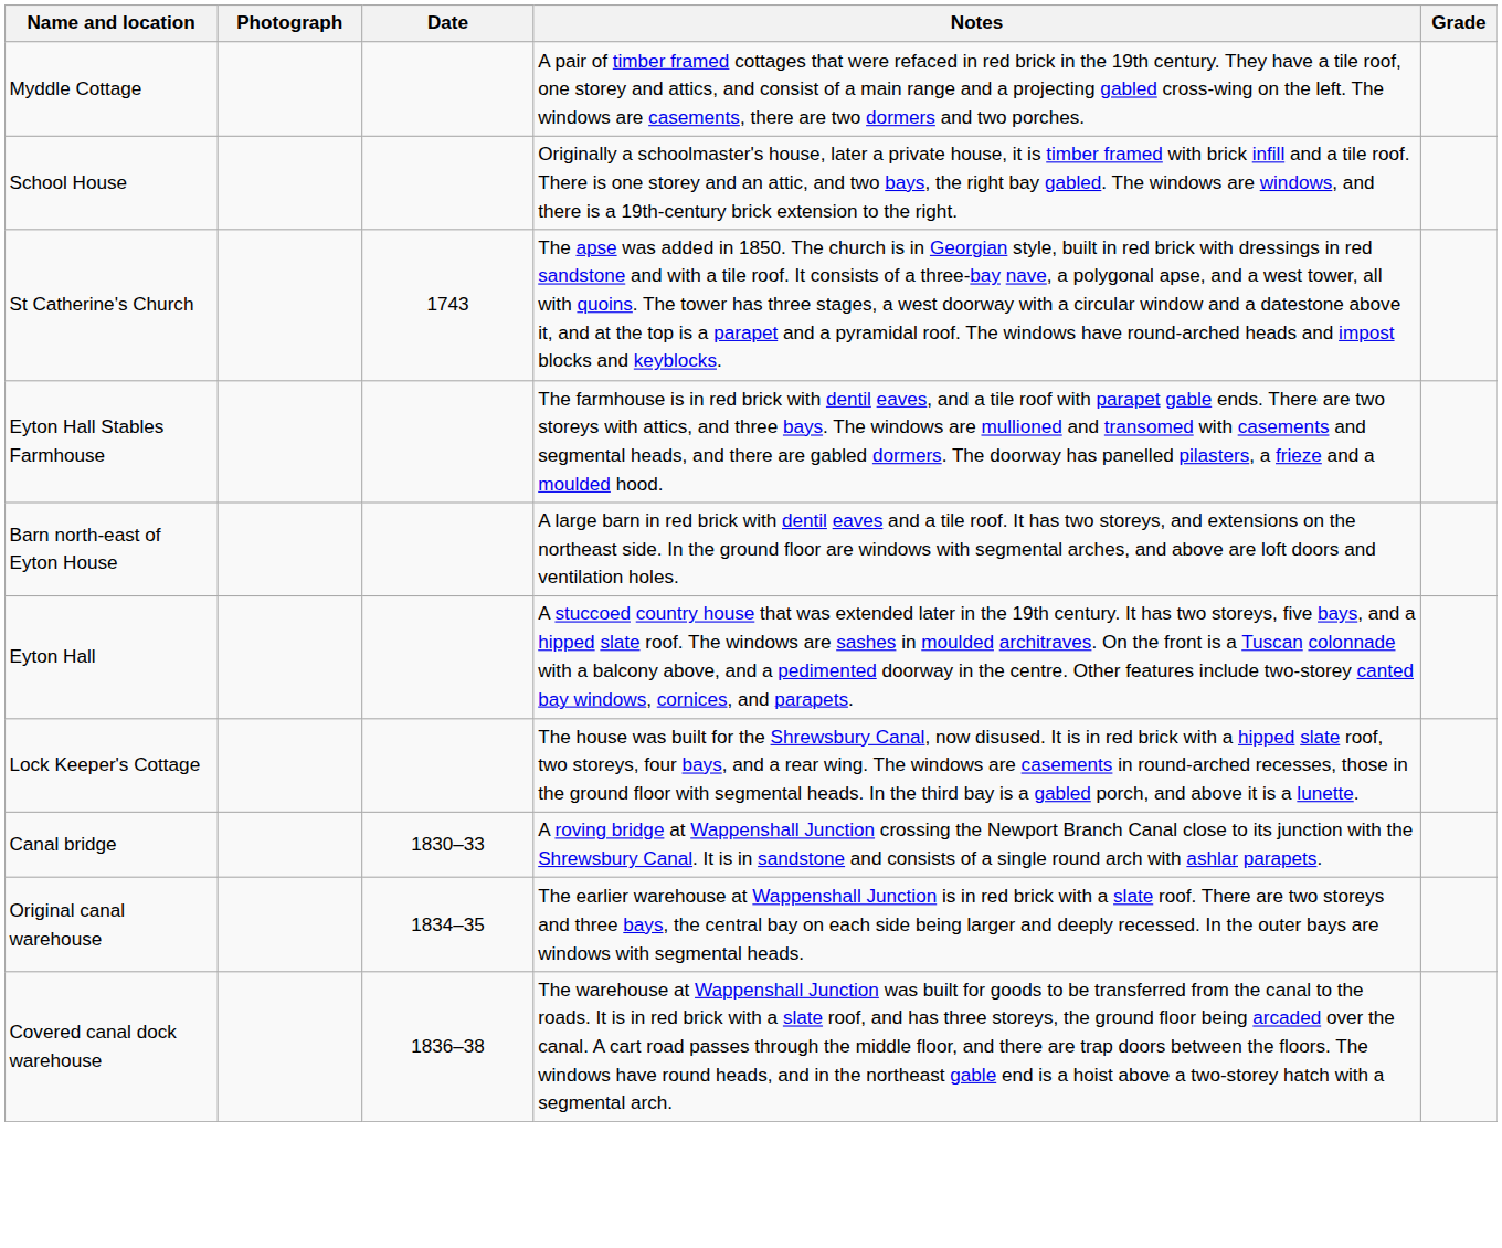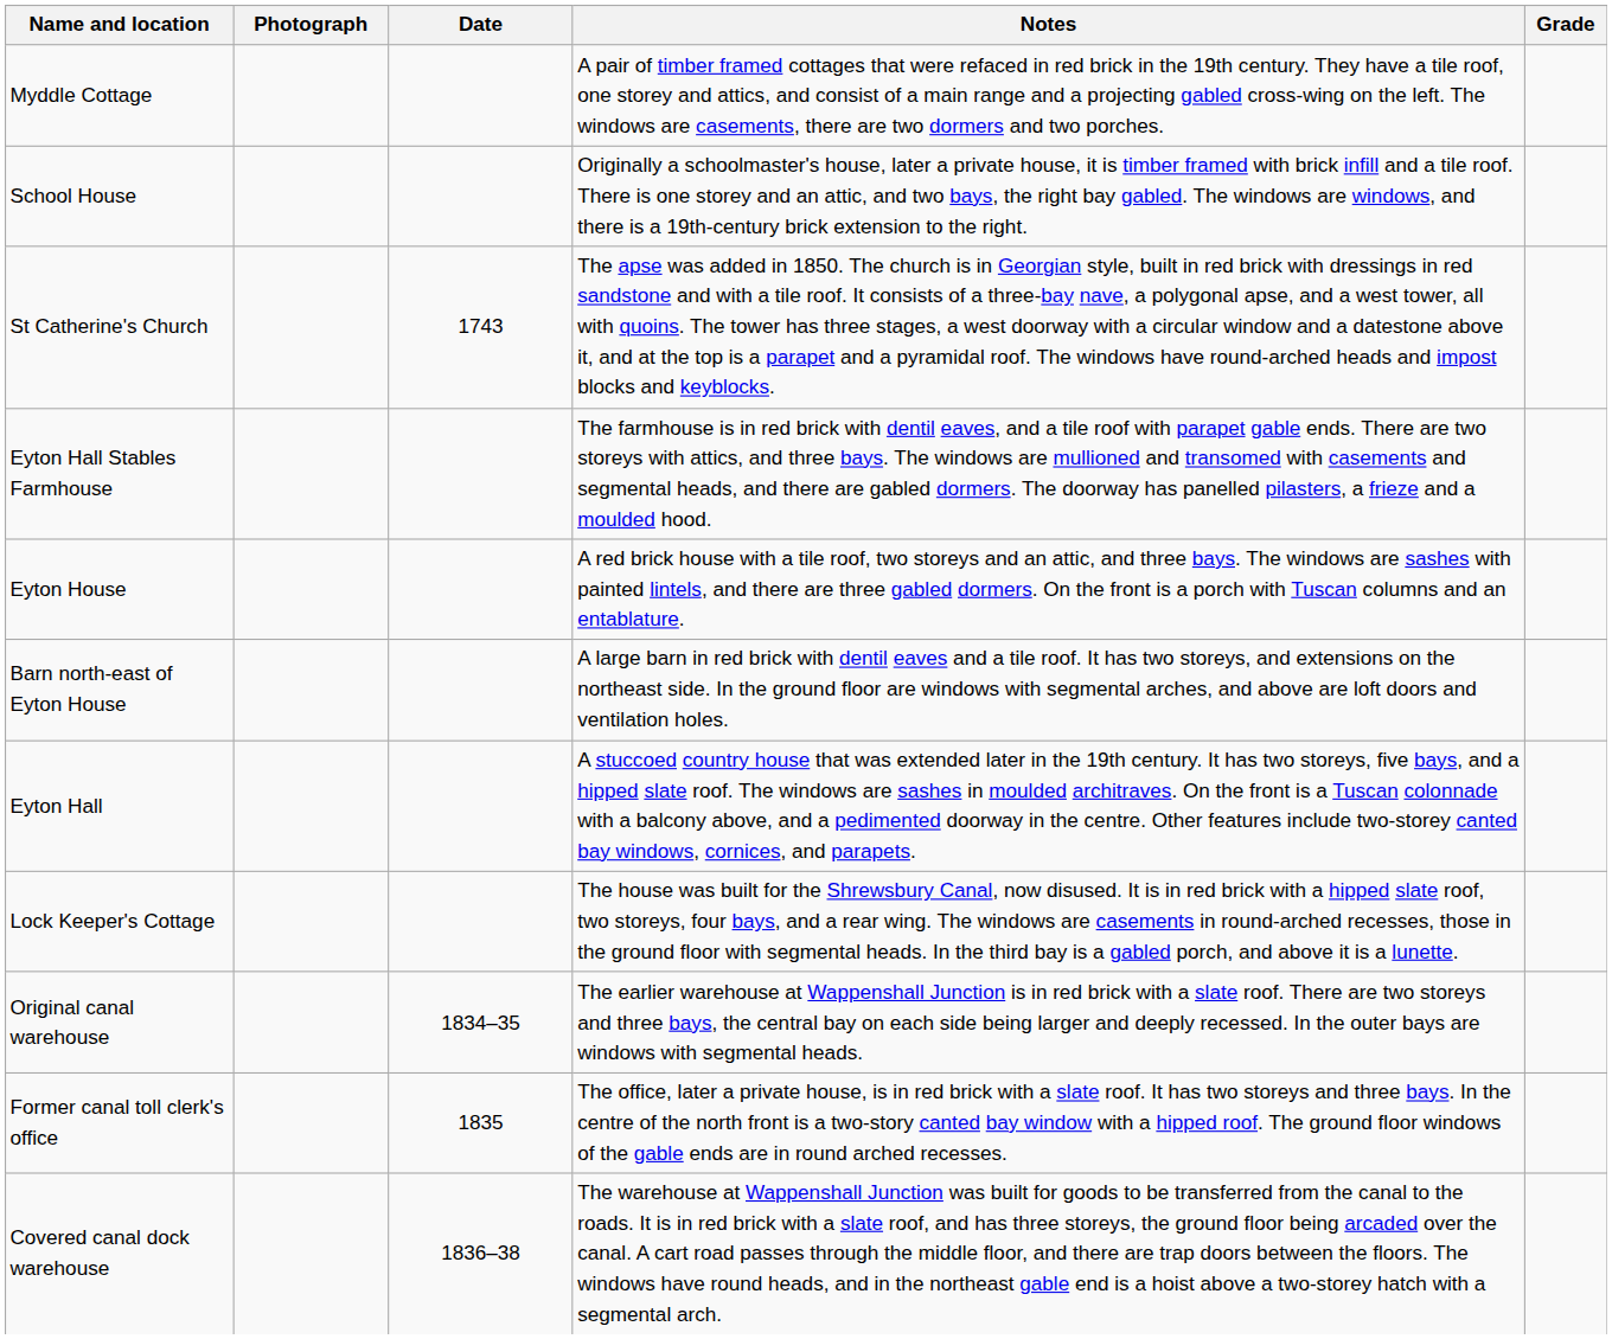 <table class="wikitable sortable plainrowheaders" style="width:100%; border:0; text-align:left; line-height:150%;">
 <tr>
 <th scope="col"  style="width:150px">Name and location</th>
 <th scope="col"  style="width:100px" class="unsortable">Photograph</th>
 <th scope="col"  style="width:120px">Date</th>
 <th scope="col"  style="width:650px" class="unsortable">Notes</th>
 <th scope="col"  style="width:50px">Grade</th>
 </tr>
 <tr>
 <td>Myddle Cottage<br><small></small></td>
 <td></td>
 <td align="center"></td>
 <td>A pair of <a href='#'>timber framed</a> cottages that were refaced in red brick in the 19th century. They have a tile roof, one storey and attics, and consist of a main range and a projecting <a href='#'>gabled</a> cross-wing on the left.  The windows are <a href='#'>casements</a>, there are two <a href='#'>dormers</a> and two porches.</td>
 <td align="center" ></td>
 </tr>
 <tr>
 <td>School House<br><small></small></td>
 <td></td>
 <td align="center"></td>
 <td>Originally a schoolmaster's house, later a private house, it is <a href='#'>timber framed</a> with brick <a href='#'>infill</a> and a tile roof.  There is one storey and an attic, and two <a href='#'>bays</a>, the right bay <a href='#'>gabled</a>.  The windows are <a href='#'>windows</a>, and there is a 19th-century brick extension to the right.</td>
 <td align="center" ></td>
 </tr>
 <tr>
 <td>St Catherine's Church<br><small></small></td>
 <td></td>
 <td align="center">1743</td>
 <td>The <a href='#'>apse</a> was added in 1850.  The church is in <a href='#'>Georgian</a> style, built in red brick with dressings in red <a href='#'>sandstone</a> and with a tile roof.  It consists of a three-<a href='#'>bay</a> <a href='#'>nave</a>, a polygonal apse, and a west tower, all with <a href='#'>quoins</a>.  The tower has three stages, a west doorway with a circular window and a datestone above it, and at the top is a <a href='#'>parapet</a> and a pyramidal roof.  The windows have round-arched heads and <a href='#'>impost</a> blocks and <a href='#'>keyblocks</a>.</td>
 <td align="center" ></td>
 </tr>
 <tr>
 <td>Eyton Hall Stables Farmhouse<br><small></small></td>
 <td></td>
 <td align="center"></td>
 <td>The farmhouse is in red brick with <a href='#'>dentil</a> <a href='#'>eaves</a>, and a tile roof with <a href='#'>parapet</a> <a href='#'>gable</a> ends.  There are two storeys with attics, and three <a href='#'>bays</a>.  The windows are <a href='#'>mullioned</a> and <a href='#'>transomed</a> with <a href='#'>casements</a> and segmental heads, and there are gabled <a href='#'>dormers</a>.  The doorway has panelled <a href='#'>pilasters</a>, a <a href='#'>frieze</a> and a <a href='#'>moulded</a> hood.</td>
 <td align="center" ></td>
 </tr>
 <tr>
+<td>Eyton House<br><small></small></td>
+<td></td>
+<td align="center"></td>
+<td>A red brick house with a tile roof, two storeys and an attic, and three <a href='#'>bays</a>.  The windows are <a href='#'>sashes</a> with painted <a href='#'>lintels</a>, and there are three <a href='#'>gabled</a> <a href='#'>dormers</a>.  On the front is a porch with <a href='#'>Tuscan</a> columns and an <a href='#'>entablature</a>.</td>
+<td align="center" ></td>
+</tr>
+<tr>
 <td>Barn north-east of Eyton House<br><small></small></td>
 <td></td>
 <td align="center"></td>
 <td>A large barn in red brick with <a href='#'>dentil</a> <a href='#'>eaves</a> and a tile roof.  It has two storeys, and extensions on the northeast side.  In the ground floor are windows with segmental arches, and above are loft doors and ventilation holes.</td>
 <td align="center" ></td>
 </tr>
 <tr>
 <td>Eyton Hall<br><small></small></td>
 <td></td>
 <td align="center"></td>
 <td>A <a href='#'>stuccoed</a> <a href='#'>country house</a> that was extended later in the 19th century.  It has two storeys, five <a href='#'>bays</a>, and a <a href='#'>hipped</a> <a href='#'>slate</a> roof.  The windows are <a href='#'>sashes</a> in <a href='#'>moulded</a> <a href='#'>architraves</a>.  On the front is a <a href='#'>Tuscan</a> <a href='#'>colonnade</a> with a balcony above, and a <a href='#'>pedimented</a> doorway in the centre.  Other features include two-storey <a href='#'>canted</a> <a href='#'>bay windows</a>, <a href='#'>cornices</a>, and <a href='#'>parapets</a>.</td>
 <td align="center" ></td>
 </tr>
 <tr>
 <td>Lock Keeper's Cottage<br><small></small></td>
 <td></td>
 <td align="center"></td>
 <td>The house was built for the <a href='#'>Shrewsbury Canal</a>, now disused.  It is in red brick with a <a href='#'>hipped</a> <a href='#'>slate</a> roof, two storeys, four <a href='#'>bays</a>, and a rear wing.  The windows are <a href='#'>casements</a> in round-arched recesses, those in the ground floor with segmental heads.  In the third bay is a <a href='#'>gabled</a> porch, and above it is a <a href='#'>lunette</a>.</td>
 <td align="center" ></td>
 </tr>
 <tr>
-<td>Canal bridge<br><small></small></td>
-<td></td>
-<td align="center">1830–33</td>
-<td>A <a href='#'>roving bridge</a> at <a href='#'>Wappenshall Junction</a> crossing the Newport Branch Canal close to its junction with the <a href='#'>Shrewsbury Canal</a>.  It is in <a href='#'>sandstone</a> and consists of a single round arch with <a href='#'>ashlar</a> <a href='#'>parapets</a>.</td>
-<td align="center" ></td>
-</tr>
-<tr>
 <td>Original canal warehouse<br><small></small></td>
 <td></td>
 <td align="center">1834–35</td>
 <td>The earlier warehouse at <a href='#'>Wappenshall Junction</a> is in red brick with a <a href='#'>slate</a> roof.  There are two storeys and three <a href='#'>bays</a>, the central bay on each side being larger and deeply recessed.  In the outer bays are windows with segmental heads.</td>
+<td align="center" ></td>
+</tr>
+<tr>
+<td>Former canal toll clerk's office<br><small></small></td>
+<td></td>
+<td align="center">1835</td>
+<td>The office, later a private house, is in red brick with a <a href='#'>slate</a> roof.  It has two storeys and three <a href='#'>bays</a>.  In the centre of the north front is a two-story <a href='#'>canted</a> <a href='#'>bay window</a> with a <a href='#'>hipped roof</a>.  The ground floor windows of the <a href='#'>gable</a> ends are in round arched recesses.</td>
 <td align="center" ></td>
 </tr>
 <tr>
 <td>Covered canal dock warehouse<br><small></small></td>
 <td></td>
 <td align="center">1836–38</td>
 <td>The warehouse at <a href='#'>Wappenshall Junction</a> was built for goods to be transferred from the canal to the roads.  It is in red brick with a <a href='#'>slate</a> roof, and has three storeys, the ground floor being <a href='#'>arcaded</a> over the canal.  A cart road passes through the middle floor, and there are trap doors between the floors.  The windows have round heads, and in the northeast <a href='#'>gable</a> end is a hoist above a two-storey hatch with a segmental arch.</td>
 <td align="center" ></td>
 </tr>
 <tr>
 </tr>
 </table>
